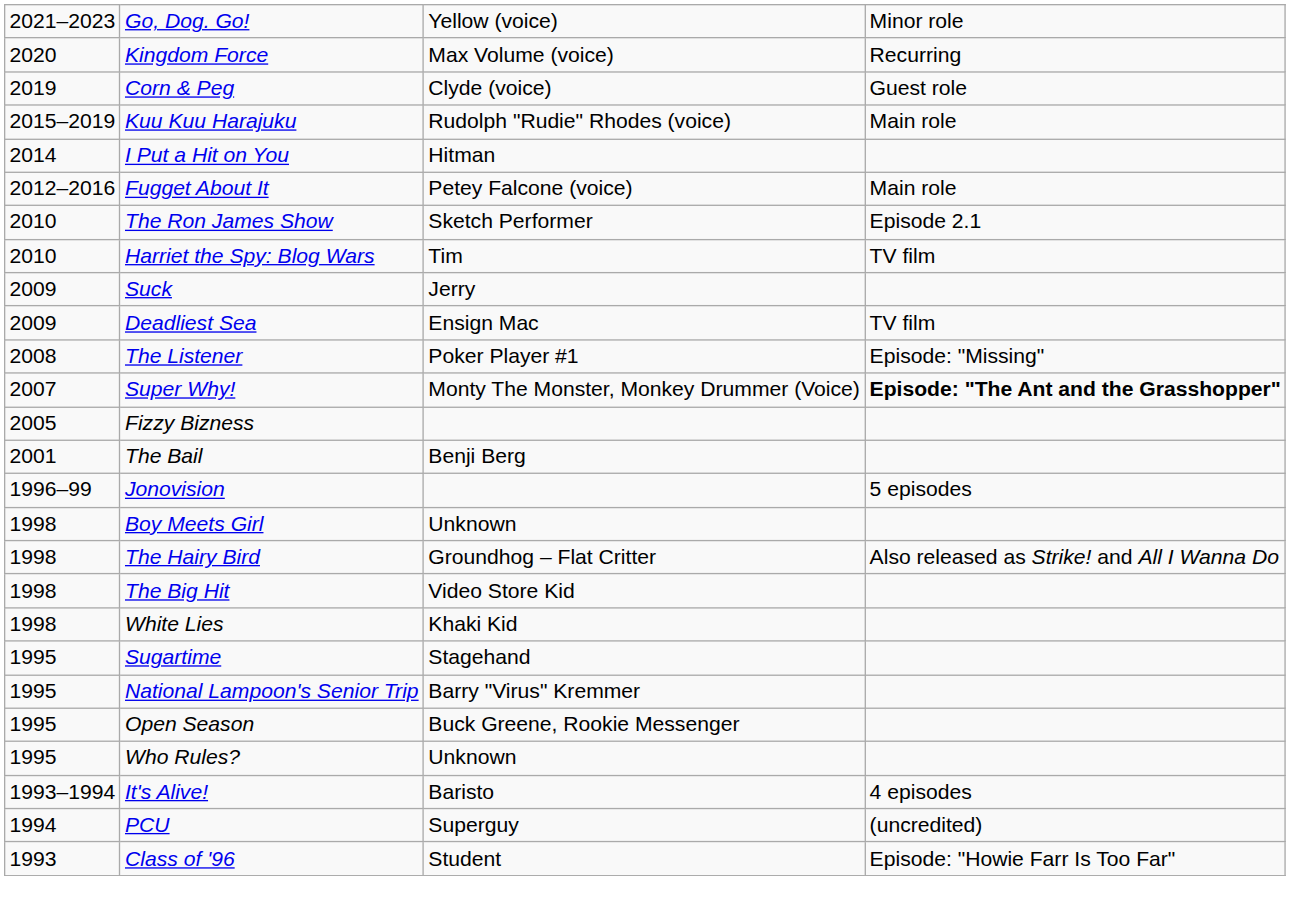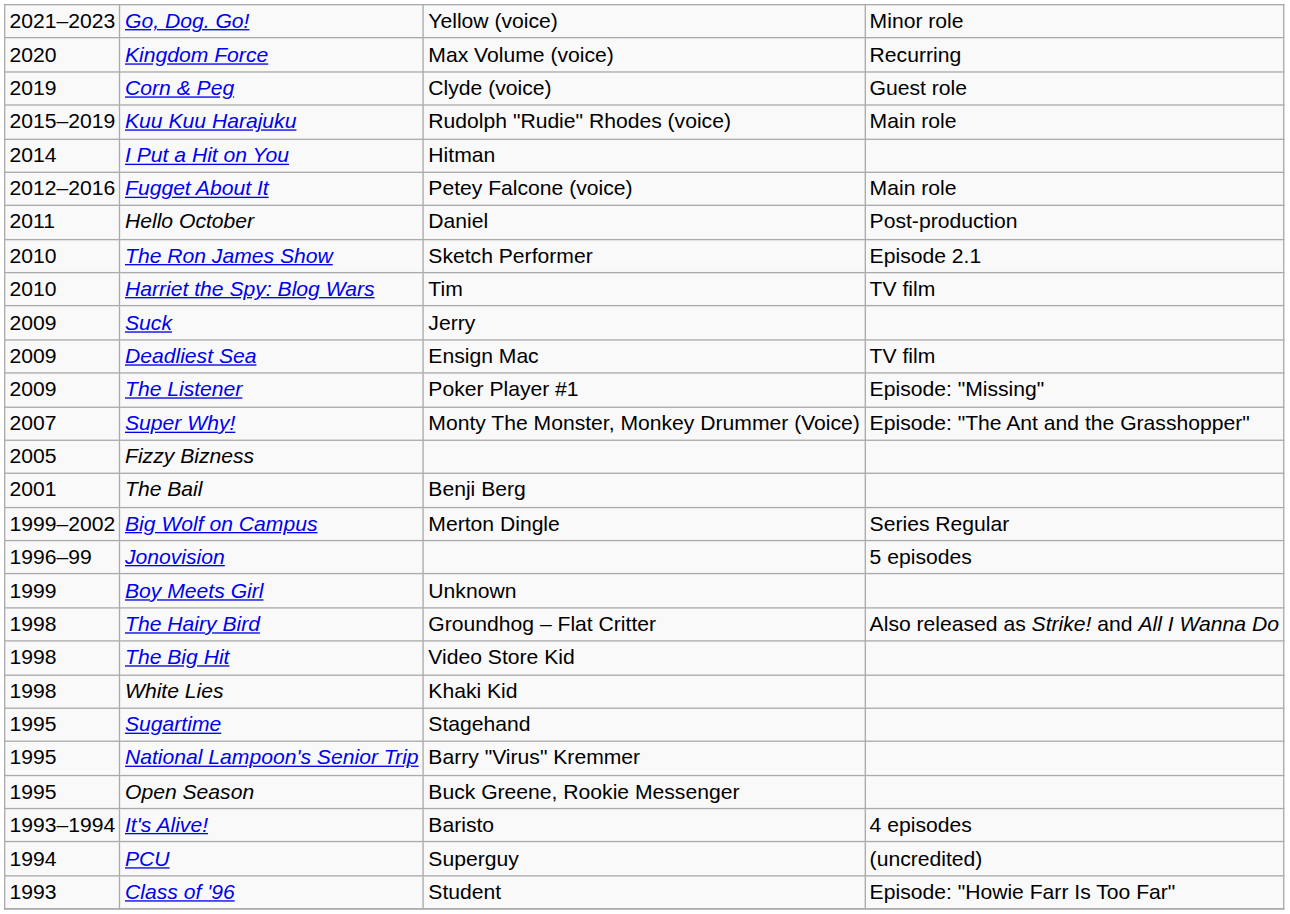 <table class="wikitable sortable">
 <tr>
 <td>2021–2023</td>
 <td><em><a href='#'>Go, Dog. Go!</a></em></td>
 <td>Yellow (voice)</td>
 <td>Minor role</td>
 </tr>
 <tr>
 <td>2020</td>
 <td><em><a href='#'>Kingdom Force</a></em></td>
 <td>Max Volume (voice)</td>
 <td>Recurring</td>
 </tr>
 <tr>
 <td>2019</td>
 <td><em><a href='#'>Corn & Peg</a></em></td>
 <td>Clyde (voice)</td>
 <td>Guest role</td>
 </tr>
 <tr>
 <td>2015–2019</td>
 <td><em><a href='#'>Kuu Kuu Harajuku</a></em></td>
 <td>Rudolph "Rudie" Rhodes (voice)</td>
 <td>Main role</td>
 </tr>
 <tr>
 <td>2014</td>
 <td><em><a href='#'>I Put a Hit on You</a></em></td>
 <td>Hitman</td>
 <td></td>
 </tr>
 <tr>
 <td>2012–2016</td>
 <td><em><a href='#'>Fugget About It</a></em></td>
 <td>Petey Falcone (voice)</td>
 <td>Main role</td>
 </tr>
 <tr>
+<td>2011</td>
+<td><em>Hello October</em></td>
+<td>Daniel</td>
+<td>Post-production</td>
+</tr>
+<tr>
 <td>2010</td>
 <td><em><a href='#'>The Ron James Show</a></em></td>
 <td>Sketch Performer</td>
 <td>Episode 2.1</td>
 </tr>
 <tr>
 <td>2010</td>
 <td><em><a href='#'>Harriet the Spy: Blog Wars</a></em></td>
 <td>Tim</td>
 <td>TV film</td>
 </tr>
 <tr>
 <td>2009</td>
 <td><em><a href='#'>Suck</a></em></td>
 <td>Jerry</td>
 <td></td>
 </tr>
 <tr>
 <td>2009</td>
 <td><em><a href='#'>Deadliest Sea</a></em></td>
 <td>Ensign Mac</td>
 <td>TV film</td>
 </tr>
 <tr>
-<td>2008</td>
+<td>2009</td>
 <td><em><a href='#'>The Listener</a></em></td>
 <td>Poker Player #1</td>
 <td>Episode: "Missing"</td>
 </tr>
 <tr>
 <td>2007</td>
 <td><em><a href='#'>Super Why!</a></em></td>
 <td>Monty The Monster, Monkey Drummer (Voice)</td>
-<td><strong>Episode: "The Ant and the Grasshopper"</strong></td>
+<td>Episode: "The Ant and the Grasshopper"</td>
 </tr>
 <tr>
 <td>2005</td>
 <td><em>Fizzy Bizness</em></td>
 <td></td>
 <td></td>
 </tr>
 <tr>
 <td>2001</td>
 <td><em>The Bail</em></td>
 <td>Benji Berg</td>
 <td></td>
 </tr>
 <tr>
+<td>1999–2002</td>
+<td><em><a href='#'>Big Wolf on Campus</a></em></td>
+<td>Merton Dingle</td>
+<td>Series Regular</td>
+</tr>
+<tr>
 <td>1996–99</td>
 <td><em><a href='#'>Jonovision</a></em></td>
 <td></td>
 <td>5 episodes</td>
 </tr>
 <tr>
-<td>1998</td>
+<td>1999</td>
 <td><em><a href='#'>Boy Meets Girl</a></em></td>
 <td>Unknown</td>
 <td></td>
 </tr>
 <tr>
 <td>1998</td>
 <td><em><a href='#'>The Hairy Bird</a></em></td>
 <td>Groundhog – Flat Critter</td>
 <td>Also released as <em>Strike!</em> and <em>All I Wanna Do</em></td>
 </tr>
 <tr>
 <td>1998</td>
 <td><em><a href='#'>The Big Hit</a></em></td>
 <td>Video Store Kid</td>
 <td></td>
 </tr>
 <tr>
 <td>1998</td>
 <td><em>White Lies</em></td>
 <td>Khaki Kid</td>
 <td></td>
 </tr>
 <tr>
 <td>1995</td>
 <td><em><a href='#'>Sugartime</a></em></td>
 <td>Stagehand</td>
 <td></td>
 </tr>
 <tr>
 <td>1995</td>
 <td><em><a href='#'>National Lampoon's Senior Trip</a></em></td>
 <td>Barry "Virus" Kremmer</td>
 <td></td>
 </tr>
 <tr>
 <td>1995</td>
 <td><em>Open Season</em></td>
 <td>Buck Greene, Rookie Messenger</td>
 <td></td>
 </tr>
 <tr>
-<td>1995</td>
-<td><em>Who Rules?</em></td>
-<td>Unknown</td>
-<td></td>
-</tr>
-<tr>
 <td>1993–1994</td>
 <td><em><a href='#'>It's Alive!</a></em></td>
 <td>Baristo</td>
 <td>4 episodes</td>
 </tr>
 <tr>
 <td>1994</td>
 <td><em><a href='#'>PCU</a></em></td>
 <td>Superguy</td>
 <td>(uncredited)</td>
 </tr>
 <tr>
 <td>1993</td>
 <td><em><a href='#'>Class of '96</a></em></td>
 <td>Student</td>
 <td>Episode: "Howie Farr Is Too Far"</td>
 </tr>
 <tr>
 </tr>
 </table>
